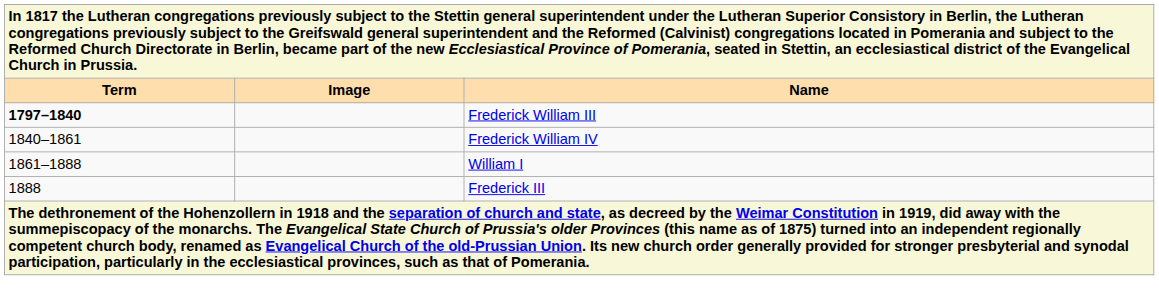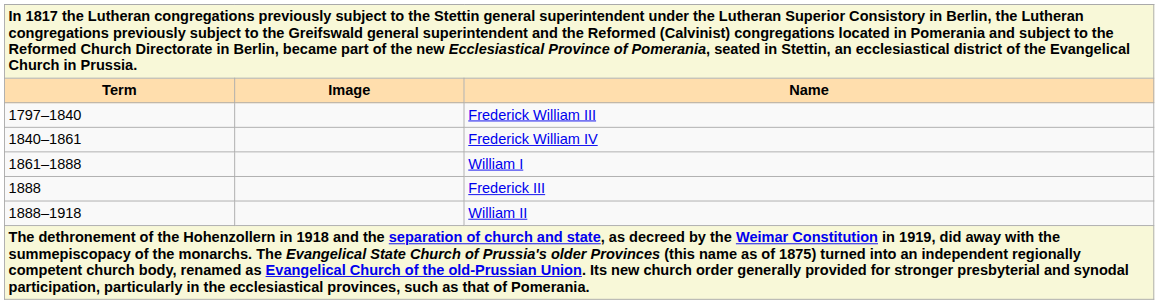 <table border="1" width = "100%" border="1" cellpadding="4" cellspacing="0" style="margin: 0.5em 1em 0.5em 0; background: #f9f9f9; border: 1px #aaa solid; border-collapse: collapse;">
 <tr>
 </tr>
 <tr>
 <td colspan = "3" bgcolor = "F8F8D8" align="left"><strong>In 1817 the Lutheran congregations previously subject to the Stettin general superintendent under the Lutheran Superior Consistory in Berlin, the Lutheran congregations previously subject to the Greifswald general superintendent and the Reformed (Calvinist) congregations located in Pomerania and subject to the Reformed Church Directorate in Berlin, became part of the new <em>Ecclesiastical Province of Pomerania</em>, seated in Stettin, an ecclesiastical district of the Evangelical Church in Prussia.</strong></td>
 </tr>
 <tr>
 <th width = "20%" bgcolor = "#FFDEAD">Term<br></th>
 <th width = "20%" bgcolor = "#FFDEAD">Image<br></th>
 <th width = "60%" bgcolor = "#FFDEAD">Name<br></th>
 </tr>
 <tr>
-<td><strong>1797–1840</strong></td>
+<td>1797–1840</td>
 <td></td>
 <td><a href='#'>Frederick William III</a></td>
 </tr>
 <tr>
 <td>1840–1861</td>
 <td></td>
 <td><a href='#'>Frederick William IV</a></td>
 </tr>
 <tr>
 <td>1861–1888</td>
 <td></td>
 <td><a href='#'>William I</a></td>
 </tr>
 <tr>
 <td>1888</td>
 <td></td>
 <td><a href='#'>Frederick III</a></td>
 </tr>
 <tr>
+<td>1888–1918</td>
+<td></td>
+<td><a href='#'>William II</a></td>
+</tr>
+<tr>
 <td colspan = "3" bgcolor = "F8F8D8" align="left"><strong>The dethronement of the Hohenzollern in 1918 and the <a href='#'>separation of church and state</a>, as decreed by the <a href='#'>Weimar Constitution</a> in 1919, did away with the summepiscopacy of the monarchs. The <em>Evangelical State Church of Prussia's older Provinces</em> (this name as of 1875) turned into an independent regionally competent church body, renamed as <a href='#'>Evangelical Church of the old-Prussian Union</a>. Its new church order generally provided for stronger presbyterial and synodal participation, particularly in the ecclesiastical provinces, such as that of Pomerania.</strong></td>
 </tr>
 </table>
